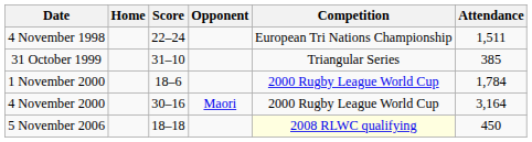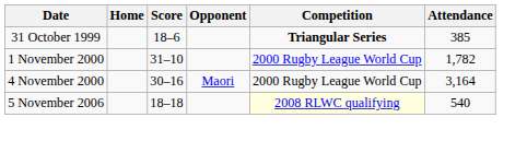 <table class="wikitable" style="font-size: 95%;text-align: center;">
 <tr>
 <th>Date</th>
 <th>Home</th>
 <th>Score</th>
 <th>Opponent</th>
 <th>Competition</th>
 <th>Attendance</th>
 </tr>
 <tr>
-<td>4 November 1998</td>
-<td></td>
-<td>22–24</td>
-<td><strong></strong></td>
-<td>European Tri Nations Championship</td>
-<td>1,511</td>
-</tr>
-<tr>
 <td>31 October 1999</td>
 <td><strong></strong></td>
-<td>31–10</td>
+<td>18–6</td>
 <td></td>
-<td>Triangular Series</td>
+<td><strong>Triangular Series</strong></td>
 <td>385</td>
 </tr>
 <tr>
 <td>1 November 2000</td>
 <td><strong></strong></td>
-<td>18–6</td>
+<td>31–10</td>
 <td></td>
 <td><a href='#'>2000 Rugby League World Cup</a></td>
-<td>1,784</td>
+<td>1,782</td>
 </tr>
 <tr>
 <td>4 November 2000</td>
 <td><strong></strong></td>
 <td>30–16</td>
 <td> <a href='#'>Maori</a></td>
 <td>2000 Rugby League World Cup</td>
 <td>3,164</td>
 </tr>
 <tr>
 <td>5 November 2006</td>
 <td></td>
 <td>18–18</td>
 <td></td>
 <td style="background: lightyellow;"><a href='#'>2008 RLWC qualifying</a></td>
-<td>450</td>
+<td>540</td>
 </tr>
 </table>
